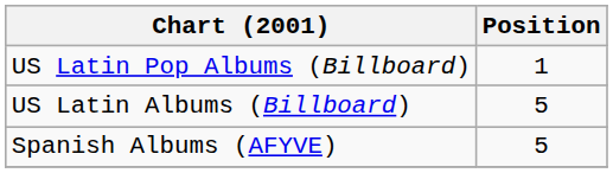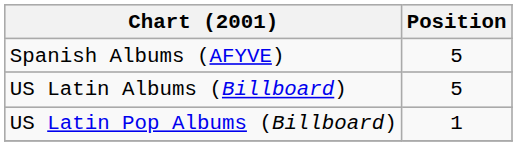 <table class="wikitable sortable plainrowheaders">
 <tr>
 <th scope="col">Chart (2001)</th>
 <th scope="col">Position</th>
 </tr>
 <tr>
-<td align="left">US <a href='#'>Latin Pop Albums</a> (<em>Billboard</em>)</td>
-<td align="center">1</td>
+<td align="left">Spanish Albums (<a href='#'>AFYVE</a>)</td>
+<td align="center">5</td>
 </tr>
 <tr>
 <td align="left">US Latin Albums (<em><a href='#'>Billboard</a></em>)</td>
 <td style="text-align:center;">5</td>
 </tr>
 <tr>
-<td align="left">Spanish Albums (<a href='#'>AFYVE</a>)</td>
-<td align="center">5</td>
+<td align="left">US <a href='#'>Latin Pop Albums</a> (<em>Billboard</em>)</td>
+<td align="center">1</td>
 </tr>
 <tr>
 </tr>
 </table>
